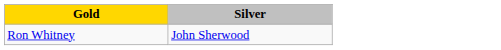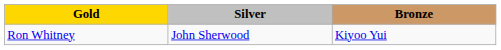 <table class="wikitable" style="text-align:left">
 <tr align="center">
 <td width=200 bgcolor=gold><strong>Gold</strong></td>
 <td width=200 bgcolor=silver><strong>Silver</strong></td>
+<td width=200 bgcolor=CC9966><strong>Bronze</strong></td>
 </tr>
 <tr>
 <td><a href='#'>Ron Whitney</a><br><em></em></td>
 <td><a href='#'>John Sherwood</a><br><em></em></td>
+<td><a href='#'>Kiyoo Yui</a><br><em></em></td>
 </tr>
 </table>
